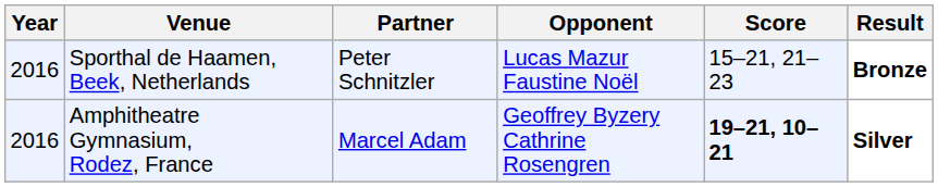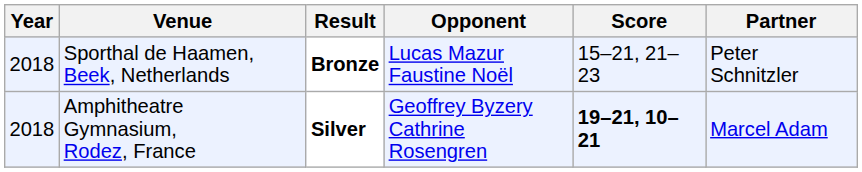 <table class="sortable wikitable" style="font-size: 90%;">
 <tr>
 <th>Year</th>
 <th>Venue</th>
-<th>Partner</th>
+<th>Result</th>
 <th>Opponent</th>
 <th>Score</th>
-<th>Result</th>
+<th>Partner</th>
 </tr>
 <tr style="background:#ECF2FF">
-<td align="center">2016</td>
+<td align="center">2018</td>
 <td align="left">Sporthal de Haamen,<br><a href='#'>Beek</a>, Netherlands</td>
-<td> Peter Schnitzler</td>
+<td style="text-align:left; background:white"> <strong>Bronze</strong></td>
 <td align="left"> <a href='#'>Lucas Mazur</a><br> <a href='#'>Faustine Noël</a></td>
 <td align="left">15–21, 21–23</td>
-<td style="text-align:left; background:white"> <strong>Bronze</strong></td>
+<td> Peter Schnitzler</td>
 </tr>
 <tr style="background:#ECF2FF">
-<td align="center">2016</td>
+<td align="center">2018</td>
 <td align="left">Amphitheatre Gymnasium,<br><a href='#'>Rodez</a>, France</td>
-<td> <a href='#'>Marcel Adam</a></td>
+<td style="text-align:left; background:white"> <strong>Silver</strong></td>
 <td align="left"> <a href='#'>Geoffrey Byzery</a><br> <a href='#'>Cathrine Rosengren</a></td>
 <td align="left"><strong>19–21, 10–21</strong></td>
-<td style="text-align:left; background:white"> <strong>Silver</strong></td>
+<td> <a href='#'>Marcel Adam</a></td>
 </tr>
 </table>
